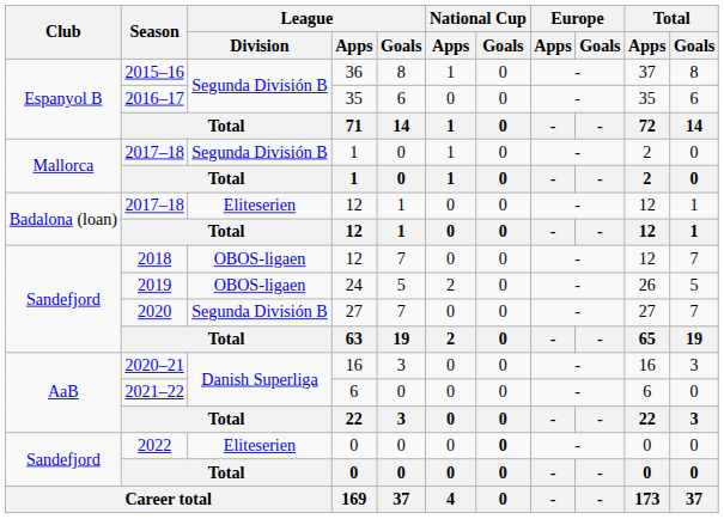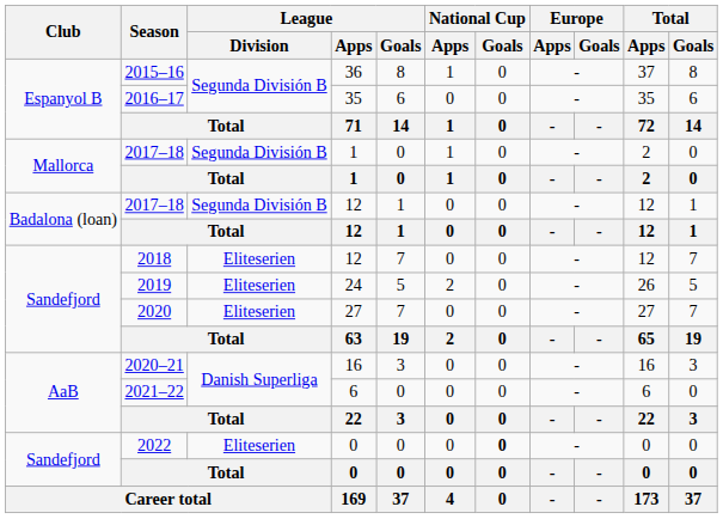 <table class="wikitable" style="text-align: center;">
 <tr>
 <th rowspan="2">Club</th>
 <th rowspan="2">Season</th>
 <th colspan="3">League</th>
 <th colspan="2">National Cup</th>
 <th colspan="2">Europe</th>
 <th colspan="2">Total</th>
 </tr>
 <tr>
 <th>Division</th>
 <th>Apps</th>
 <th>Goals</th>
 <th>Apps</th>
 <th>Goals</th>
 <th>Apps</th>
 <th>Goals</th>
 <th>Apps</th>
 <th>Goals</th>
 </tr>
 <tr>
 <td rowspan="3"><a href='#'>Espanyol B</a></td>
 <td><a href='#'>2015–16</a></td>
 <td rowspan="2"><a href='#'>Segunda División B</a></td>
 <td>36</td>
 <td>8</td>
 <td>1</td>
 <td>0</td>
 <td colspan="2">-</td>
 <td>37</td>
 <td>8</td>
 </tr>
 <tr>
 <td><a href='#'>2016–17</a></td>
 <td>35</td>
 <td>6</td>
 <td>0</td>
 <td>0</td>
 <td colspan="2">-</td>
 <td>35</td>
 <td>6</td>
 </tr>
 <tr>
 <th colspan="2">Total</th>
 <th>71</th>
 <th>14</th>
 <th>1</th>
 <th>0</th>
 <th>-</th>
 <th>-</th>
 <th>72</th>
 <th>14</th>
 </tr>
 <tr>
 <td rowspan="2"><a href='#'>Mallorca</a></td>
 <td><a href='#'>2017–18</a></td>
 <td rowspan="1"><a href='#'>Segunda División B</a></td>
 <td>1</td>
 <td>0</td>
 <td>1</td>
 <td>0</td>
 <td colspan="2">-</td>
 <td>2</td>
 <td>0</td>
 </tr>
 <tr>
 <th colspan="2">Total</th>
 <th>1</th>
 <th>0</th>
 <th>1</th>
 <th>0</th>
 <th>-</th>
 <th>-</th>
 <th>2</th>
 <th>0</th>
 </tr>
 <tr>
 <td rowspan="2"><a href='#'>Badalona</a> (loan)</td>
 <td><a href='#'>2017–18</a></td>
-<td rowspan="1"><a href='#'>Eliteserien</a></td>
+<td rowspan="1"><a href='#'>Segunda División B</a></td>
 <td>12</td>
 <td>1</td>
 <td>0</td>
 <td>0</td>
 <td colspan="2">-</td>
 <td>12</td>
 <td>1</td>
 </tr>
 <tr>
 <th colspan="2">Total</th>
 <th>12</th>
 <th>1</th>
 <th>0</th>
 <th>0</th>
 <th>-</th>
 <th>-</th>
 <th>12</th>
 <th>1</th>
 </tr>
 <tr>
 <td rowspan="4"><a href='#'>Sandefjord</a></td>
 <td><a href='#'>2018</a></td>
-<td rowspan="1"><a href='#'>OBOS-ligaen</a></td>
+<td rowspan="1"><a href='#'>Eliteserien</a></td>
 <td>12</td>
 <td>7</td>
 <td>0</td>
 <td>0</td>
 <td colspan="2">-</td>
 <td>12</td>
 <td>7</td>
 </tr>
 <tr>
 <td><a href='#'>2019</a></td>
-<td rowspan="1"><a href='#'>OBOS-ligaen</a></td>
+<td rowspan="1"><a href='#'>Eliteserien</a></td>
 <td>24</td>
 <td>5</td>
 <td>2</td>
 <td>0</td>
 <td colspan="2">-</td>
 <td>26</td>
 <td>5</td>
 </tr>
 <tr>
 <td><a href='#'>2020</a></td>
-<td rowspan="1"><a href='#'>Segunda División B</a></td>
+<td rowspan="1"><a href='#'>Eliteserien</a></td>
 <td>27</td>
 <td>7</td>
 <td>0</td>
 <td>0</td>
 <td colspan="2">-</td>
 <td>27</td>
 <td>7</td>
 </tr>
 <tr>
 <th colspan="2">Total</th>
 <th>63</th>
 <th>19</th>
 <th>2</th>
 <th>0</th>
 <th>-</th>
 <th>-</th>
 <th>65</th>
 <th>19</th>
 </tr>
 <tr>
 <td rowspan="3"><a href='#'>AaB</a></td>
 <td><a href='#'>2020–21</a></td>
 <td rowspan="2"><a href='#'>Danish Superliga</a></td>
 <td>16</td>
 <td>3</td>
 <td>0</td>
 <td>0</td>
 <td colspan="2">-</td>
 <td>16</td>
 <td>3</td>
 </tr>
 <tr>
 <td><a href='#'>2021–22</a></td>
 <td>6</td>
 <td>0</td>
 <td>0</td>
 <td>0</td>
 <td colspan="2">-</td>
 <td>6</td>
 <td>0</td>
 </tr>
 <tr>
 <th colspan="2">Total</th>
 <th>22</th>
 <th>3</th>
 <th>0</th>
 <th>0</th>
 <th>-</th>
 <th>-</th>
 <th>22</th>
 <th>3</th>
 </tr>
 <tr>
 <td rowspan="2"><a href='#'>Sandefjord</a></td>
 <td><a href='#'>2022</a></td>
 <td rowspan="1"><a href='#'>Eliteserien</a></td>
 <td>0</td>
 <td>0</td>
 <td>0</td>
 <td><strong>0</strong></td>
 <td colspan="2">-</td>
 <td>0</td>
 <td>0</td>
 </tr>
 <tr>
 <th colspan="2">Total</th>
 <th>0</th>
 <th>0</th>
 <th>0</th>
 <th>0</th>
 <th>-</th>
 <th>-</th>
 <th>0</th>
 <th>0</th>
 </tr>
 <tr>
 <th colspan="3">Career total</th>
 <th>169</th>
 <th>37</th>
 <th>4</th>
 <th>0</th>
 <th>-</th>
 <th>-</th>
 <th>173</th>
 <th>37</th>
 </tr>
 </table>
